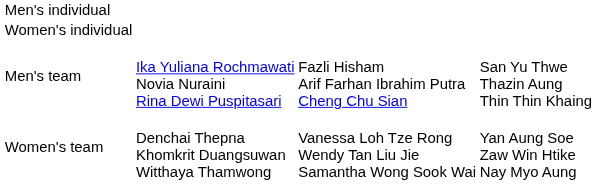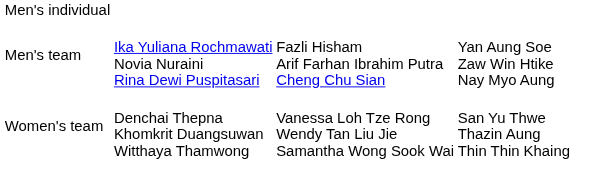 <table>
 <tr>
 <td>Men's individual</td>
 <td></td>
 <td></td>
 <td></td>
 </tr>
 <tr>
-<td>Women's individual</td>
-<td></td>
-<td></td>
-<td></td>
-</tr>
-<tr>
 <td>Men's team</td>
 <td><br><a href='#'>Ika Yuliana Rochmawati</a><br>Novia Nuraini<br><a href='#'>Rina Dewi Puspitasari</a></td>
 <td><br>Fazli Hisham<br>Arif Farhan Ibrahim Putra<br><a href='#'>Cheng Chu Sian</a></td>
-<td><br>San Yu Thwe<br>Thazin Aung<br>Thin Thin Khaing</td>
+<td><br>Yan Aung Soe<br>Zaw Win Htike<br>Nay Myo Aung</td>
 </tr>
 <tr>
 <td>Women's team</td>
 <td><br>Denchai Thepna<br>Khomkrit Duangsuwan<br>Witthaya Thamwong</td>
 <td><br>Vanessa Loh Tze Rong<br>Wendy Tan Liu Jie<br>Samantha Wong Sook Wai</td>
-<td><br>Yan Aung Soe<br>Zaw Win Htike<br>Nay Myo Aung</td>
+<td><br>San Yu Thwe<br>Thazin Aung<br>Thin Thin Khaing</td>
 </tr>
 </table>
